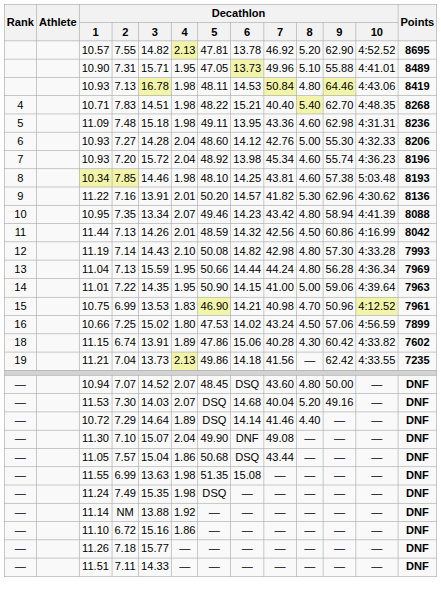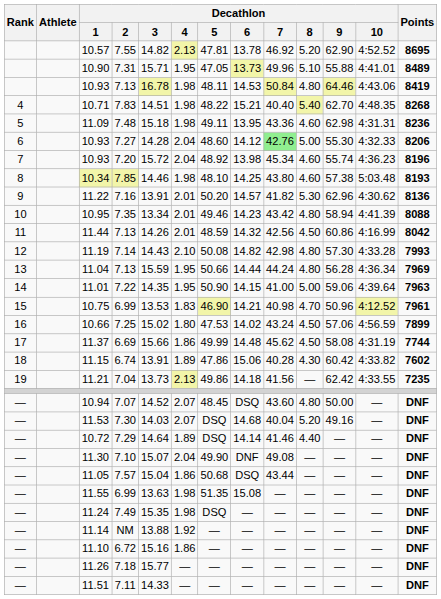 <table class="wikitable" style=" text-align:center; font-size:110%;" width="95%">
 <tr>
 <th rowspan="2">Rank</th>
 <th rowspan="2">Athlete</th>
 <th colspan="10">Decathlon</th>
 <th rowspan="2">Points</th>
 </tr>
 <tr>
 <th>1</th>
 <th>2</th>
 <th>3</th>
 <th>4</th>
 <th>5</th>
 <th>6</th>
 <th>7</th>
 <th>8</th>
 <th>9</th>
 <th>10</th>
 </tr>
 <tr>
 <td></td>
 <td align=left></td>
 <td>10.57</td>
 <td>7.55</td>
 <td>14.82</td>
 <td bgcolor=#F2F5A9>2.13</td>
 <td>47.81</td>
 <td>13.78</td>
 <td>46.92</td>
 <td>5.20</td>
 <td>62.90</td>
 <td>4:52.52</td>
 <td><strong>8695</strong></td>
 </tr>
 <tr>
 <td></td>
 <td align=left></td>
 <td>10.90</td>
 <td>7.31</td>
 <td>15.71</td>
 <td>1.95</td>
 <td>47.05</td>
 <td bgcolor=#F2F5A9>13.73</td>
 <td>49.96</td>
 <td>5.10</td>
 <td>55.88</td>
 <td>4:41.01</td>
 <td><strong>8489</strong></td>
 </tr>
 <tr>
 <td></td>
 <td align=left></td>
 <td>10.93</td>
 <td>7.13</td>
 <td bgcolor=#F2F5A9>16.78</td>
 <td>1.98</td>
 <td>48.11</td>
 <td>14.53</td>
 <td bgcolor=#F2F5A9>50.84</td>
 <td>4.80</td>
 <td bgcolor=#F2F5A9>64.46</td>
 <td>4:43.06</td>
 <td><strong>8419</strong></td>
 </tr>
 <tr>
 <td>4</td>
 <td align=left></td>
 <td>10.71</td>
 <td>7.83</td>
 <td>14.51</td>
 <td>1.98</td>
 <td>48.22</td>
 <td>15.21</td>
 <td>40.40</td>
 <td bgcolor=#F2F5A9>5.40</td>
 <td>62.70</td>
 <td>4:48.35</td>
 <td><strong>8268</strong></td>
 </tr>
 <tr>
 <td>5</td>
 <td align=left></td>
 <td>11.09</td>
 <td>7.48</td>
 <td>15.18</td>
 <td>1.98</td>
 <td>49.11</td>
 <td>13.95</td>
 <td>43.36</td>
 <td>4.60</td>
 <td>62.98</td>
 <td>4:31.31</td>
 <td><strong>8236</strong></td>
 </tr>
 <tr>
 <td>6</td>
 <td align=left></td>
 <td>10.93</td>
 <td>7.27</td>
 <td>14.28</td>
 <td>2.04</td>
 <td>48.60</td>
 <td>14.12</td>
-<td>42.76</td>
+<td style="background: lightgreen;">42.76</td>
 <td>5.00</td>
 <td>55.30</td>
 <td>4:32.33</td>
 <td><strong>8206</strong></td>
 </tr>
 <tr>
 <td>7</td>
 <td align=left></td>
 <td>10.93</td>
 <td>7.20</td>
 <td>15.72</td>
 <td>2.04</td>
 <td>48.92</td>
 <td>13.98</td>
 <td>45.34</td>
 <td>4.60</td>
 <td>55.74</td>
 <td>4:36.23</td>
 <td><strong>8196</strong></td>
 </tr>
 <tr>
 <td>8</td>
 <td align=left></td>
 <td bgcolor=#F2F5A9>10.34</td>
 <td bgcolor=#F2F5A9>7.85</td>
 <td>14.46</td>
 <td>1.98</td>
 <td>48.10</td>
 <td>14.25</td>
-<td>43.81</td>
+<td>43.80</td>
 <td>4.60</td>
 <td>57.38</td>
 <td>5:03.48</td>
 <td><strong>8193</strong></td>
 </tr>
 <tr>
 <td>9</td>
 <td align=left></td>
 <td>11.22</td>
 <td>7.16</td>
 <td>13.91</td>
 <td>2.01</td>
 <td>50.20</td>
 <td>14.57</td>
 <td>41.82</td>
 <td>5.30</td>
 <td>62.96</td>
 <td>4:30.62</td>
 <td><strong>8136</strong></td>
 </tr>
 <tr>
 <td>10</td>
 <td align=left></td>
 <td>10.95</td>
 <td>7.35</td>
 <td>13.34</td>
-<td>2.07</td>
+<td>2.01</td>
 <td>49.46</td>
 <td>14.23</td>
 <td>43.42</td>
 <td>4.80</td>
 <td>58.94</td>
 <td>4:41.39</td>
 <td><strong>8088</strong></td>
 </tr>
 <tr>
 <td>11</td>
 <td align=left></td>
 <td>11.44</td>
 <td>7.13</td>
 <td>14.26</td>
 <td>2.01</td>
 <td>48.59</td>
 <td>14.32</td>
 <td>42.56</td>
 <td>4.50</td>
 <td>60.86</td>
 <td>4:16.99</td>
 <td><strong>8042</strong></td>
 </tr>
 <tr>
 <td>12</td>
 <td align=left></td>
 <td>11.19</td>
 <td>7.14</td>
 <td>14.43</td>
 <td>2.10</td>
 <td>50.08</td>
 <td>14.82</td>
 <td>42.98</td>
 <td>4.80</td>
 <td>57.30</td>
 <td>4:33.28</td>
 <td><strong>7993</strong></td>
 </tr>
 <tr>
 <td>13</td>
 <td align=left></td>
 <td>11.04</td>
 <td>7.13</td>
 <td>15.59</td>
 <td>1.95</td>
 <td>50.66</td>
 <td>14.44</td>
 <td>44.24</td>
 <td>4.80</td>
 <td>56.28</td>
 <td>4:36.34</td>
 <td><strong>7969</strong></td>
 </tr>
 <tr>
 <td>14</td>
 <td align=left></td>
 <td>11.01</td>
 <td>7.22</td>
 <td>14.35</td>
 <td>1.95</td>
 <td>50.90</td>
 <td>14.15</td>
 <td>41.00</td>
 <td>5.00</td>
 <td>59.06</td>
 <td>4:39.64</td>
 <td><strong>7963</strong></td>
 </tr>
 <tr>
 <td>15</td>
 <td align=left></td>
 <td>10.75</td>
 <td>6.99</td>
 <td>13.53</td>
 <td>1.83</td>
 <td bgcolor=#F2F5A9>46.90</td>
 <td>14.21</td>
 <td>40.98</td>
 <td>4.70</td>
 <td>50.96</td>
 <td bgcolor=#F2F5A9>4:12.52</td>
 <td><strong>7961</strong></td>
 </tr>
 <tr>
 <td>16</td>
 <td align=left></td>
 <td>10.66</td>
 <td>7.25</td>
 <td>15.02</td>
 <td>1.80</td>
 <td>47.53</td>
 <td>14.02</td>
 <td>43.24</td>
 <td>4.50</td>
 <td>57.06</td>
 <td>4:56.59</td>
 <td><strong>7899</strong></td>
+</tr>
+<tr>
+<td>17</td>
+<td align=left></td>
+<td>11.37</td>
+<td>6.69</td>
+<td>15.66</td>
+<td>1.86</td>
+<td>49.99</td>
+<td>14.48</td>
+<td>45.62</td>
+<td>4.50</td>
+<td>58.08</td>
+<td>4:31.19</td>
+<td><strong>7744</strong></td>
 </tr>
 <tr>
 <td>18</td>
 <td align=left></td>
 <td>11.15</td>
 <td>6.74</td>
 <td>13.91</td>
 <td>1.89</td>
 <td>47.86</td>
 <td>15.06</td>
 <td>40.28</td>
 <td>4.30</td>
 <td>60.42</td>
 <td>4:33.82</td>
 <td><strong>7602</strong></td>
 </tr>
 <tr>
 <td>19</td>
 <td align=left></td>
 <td>11.21</td>
 <td>7.04</td>
 <td>13.73</td>
 <td bgcolor=#F2F5A9>2.13</td>
 <td>49.86</td>
 <td>14.18</td>
 <td>41.56</td>
 <td>—</td>
 <td>62.42</td>
 <td>4:33.55</td>
 <td><strong>7235</strong></td>
 </tr>
 <tr>
 <td colspan=13 bgcolor=lightgray></td>
 </tr>
 <tr>
 <td>—</td>
 <td align=left></td>
 <td>10.94</td>
 <td>7.07</td>
 <td>14.52</td>
 <td>2.07</td>
 <td>48.45</td>
 <td>DSQ</td>
 <td>43.60</td>
 <td>4.80</td>
 <td>50.00</td>
 <td>—</td>
 <td><strong>DNF </strong></td>
 </tr>
 <tr>
 <td>—</td>
 <td align=left></td>
 <td>11.53</td>
 <td>7.30</td>
 <td>14.03</td>
 <td>2.07</td>
 <td>DSQ</td>
 <td>14.68</td>
 <td>40.04</td>
 <td>5.20</td>
 <td>49.16</td>
 <td>—</td>
 <td><strong>DNF  </strong></td>
 </tr>
 <tr>
 <td>—</td>
 <td align=left></td>
 <td>10.72</td>
 <td>7.29</td>
 <td>14.64</td>
 <td>1.89</td>
 <td>DSQ</td>
 <td>14.14</td>
 <td>41.46</td>
 <td>4.40</td>
 <td>—</td>
 <td>—</td>
 <td><strong>DNF   </strong></td>
 </tr>
 <tr>
 <td>—</td>
 <td align=left></td>
 <td>11.30</td>
 <td>7.10</td>
 <td>15.07</td>
 <td>2.04</td>
 <td>49.90</td>
 <td>DNF</td>
 <td>49.08</td>
 <td>—</td>
 <td>—</td>
 <td>—</td>
 <td><strong>DNF </strong></td>
 </tr>
 <tr>
 <td>—</td>
 <td align=left></td>
 <td>11.05</td>
 <td>7.57</td>
 <td>15.04</td>
 <td>1.86</td>
 <td>50.68</td>
 <td>DSQ</td>
 <td>43.44</td>
 <td>—</td>
 <td>—</td>
 <td>—</td>
 <td><strong>DNF </strong></td>
 </tr>
 <tr>
 <td>—</td>
 <td align=left></td>
 <td>11.55</td>
 <td>6.99</td>
 <td>13.63</td>
 <td>1.98</td>
 <td>51.35</td>
 <td>15.08</td>
 <td>—</td>
 <td>—</td>
 <td>—</td>
 <td>—</td>
 <td><strong>DNF </strong></td>
 </tr>
 <tr>
 <td>—</td>
 <td align=left></td>
 <td>11.24</td>
 <td>7.49</td>
 <td>15.35</td>
 <td>1.98</td>
 <td>DSQ</td>
 <td>—</td>
 <td>—</td>
 <td>—</td>
 <td>—</td>
 <td>—</td>
 <td><strong>DNF </strong></td>
 </tr>
 <tr>
 <td>—</td>
 <td align=left></td>
 <td>11.14</td>
 <td>NM</td>
 <td>13.88</td>
 <td>1.92</td>
 <td>—</td>
 <td>—</td>
 <td>—</td>
 <td>—</td>
 <td>—</td>
 <td>—</td>
 <td><strong>DNF </strong></td>
 </tr>
 <tr>
 <td>—</td>
 <td align=left></td>
 <td>11.10</td>
 <td>6.72</td>
 <td>15.16</td>
 <td>1.86</td>
 <td>—</td>
 <td>—</td>
 <td>—</td>
 <td>—</td>
 <td>—</td>
 <td>—</td>
 <td><strong>DNF </strong></td>
 </tr>
 <tr>
 <td>—</td>
 <td align=left></td>
 <td>11.26</td>
 <td>7.18</td>
 <td>15.77</td>
 <td>—</td>
 <td>—</td>
 <td>—</td>
 <td>—</td>
 <td>—</td>
 <td>—</td>
 <td>—</td>
 <td><strong>DNF </strong></td>
 </tr>
 <tr>
 <td>—</td>
 <td align=left></td>
 <td>11.51</td>
 <td>7.11</td>
 <td>14.33</td>
 <td>—</td>
 <td>—</td>
 <td>—</td>
 <td>—</td>
 <td>—</td>
 <td>—</td>
 <td>—</td>
 <td><strong>DNF </strong></td>
 </tr>
 </table>
